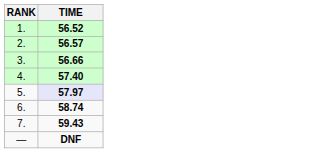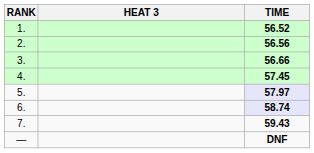 <table class="wikitable" style="border-collapse: collapse; font-size: 90%;">
 <tr>
 <th>RANK</th>
+<th style="width: 20em">HEAT 3</th>
 <th style="width: 6em">TIME</th>
 </tr>
 <tr style="background:#ccffcc;">
 <td align="center">1.</td>
+<td></td>
 <td align="center"><strong>56.52</strong></td>
 </tr>
 <tr style="background:#ccffcc;">
 <td align="center">2.</td>
-<td align="center"><strong>56.57</strong></td>
+<td></td>
+<td align="center"><strong>56.56</strong></td>
 </tr>
 <tr style="background:#ccffcc;">
 <td align="center">3.</td>
+<td></td>
 <td align="center"><strong>56.66</strong></td>
 </tr>
 <tr style="background:#ccffcc;">
 <td align="center">4.</td>
-<td align="center"><strong>57.40</strong></td>
+<td></td>
+<td align="center"><strong>57.45</strong></td>
 </tr>
 <tr>
 <td align="center">5.</td>
+<td></td>
 <td align="center" style="background: lavender;"><strong>57.97</strong></td>
 </tr>
 <tr>
 <td align="center">6.</td>
-<td align="center"><strong>58.74</strong></td>
+<td></td>
+<td align="center" style="background: lavender;"><strong>58.74</strong></td>
 </tr>
 <tr>
 <td align="center">7.</td>
+<td></td>
 <td align="center"><strong>59.43</strong></td>
 </tr>
 <tr>
 <td align="center">—</td>
+<td></td>
 <td align="center"><strong>DNF</strong></td>
 </tr>
 </table>
